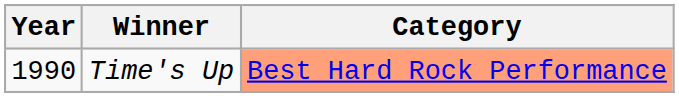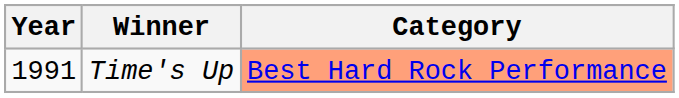 <table class="wikitable">
 <tr>
 <th>Year</th>
 <th>Winner</th>
 <th>Category</th>
 </tr>
 <tr>
-<td>1990</td>
+<td>1991</td>
 <td><em>Time's Up</em></td>
 <td style="background: lightsalmon;"><a href='#'>Best Hard Rock Performance</a></td>
 </tr>
 </table>
